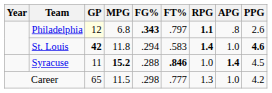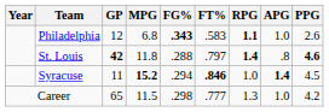 <table class="wikitable sortable" style="font-size:95%; text-align:right;">
 <tr>
 <th>Year</th>
 <th>Team</th>
 <th>GP</th>
 <th>MPG</th>
 <th>FG%</th>
 <th>FT%</th>
 <th>RPG</th>
 <th>APG</th>
 <th>PPG</th>
 </tr>
 <tr>
 <td style="text-align:left;"rowspan="2"></td>
 <td style="text-align:left;"><a href='#'>Philadelphia</a></td>
-<td style="background: lightyellow;">12</td>
+<td>12</td>
 <td>6.8</td>
 <td><strong>.343</strong></td>
-<td>.797</td>
+<td>.583</td>
 <td><strong>1.1</strong></td>
-<td>.8</td>
+<td>1.0</td>
 <td>2.6</td>
 </tr>
 <tr>
 <td style="text-align:left;"><a href='#'>St. Louis</a></td>
 <td><strong>42</strong></td>
 <td>11.8</td>
-<td>.294</td>
-<td>.583</td>
+<td>.288</td>
+<td>.797</td>
 <td><strong>1.4</strong></td>
-<td>1.0</td>
+<td>.8</td>
 <td><strong>4.6</strong></td>
 </tr>
 <tr>
 <td style="text-align:left;"></td>
 <td style="text-align:left;"><a href='#'>Syracuse</a></td>
 <td>11</td>
 <td><strong>15.2</strong></td>
-<td>.288</td>
+<td>.294</td>
 <td><strong>.846</strong></td>
 <td>1.0</td>
 <td><strong>1.4</strong></td>
 <td>4.5</td>
 </tr>
 <tr class="sortbottom">
 <td style="text-align:center;" colspan="2">Career</td>
 <td>65</td>
 <td>11.5</td>
 <td>.298</td>
 <td>.777</td>
 <td>1.3</td>
 <td>1.0</td>
 <td>4.2</td>
 </tr>
 </table>
